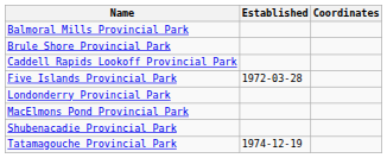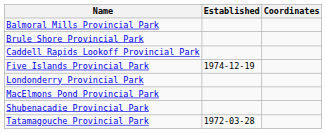 <table class='wikitable sortable'>
 <tr>
 <th>Name</th>
 <th>Established</th>
 <th>Coordinates</th>
 </tr>
 <tr>
 <td><a href='#'>Balmoral Mills Provincial Park</a></td>
 <td></td>
 <td></td>
 </tr>
 <tr>
 <td><a href='#'>Brule Shore Provincial Park</a></td>
 <td></td>
 <td></td>
 </tr>
 <tr>
 <td><a href='#'>Caddell Rapids Lookoff Provincial Park</a></td>
 <td></td>
 <td></td>
 </tr>
 <tr>
 <td><a href='#'>Five Islands Provincial Park</a></td>
-<td>1972-03-28</td>
+<td>1974-12-19</td>
 <td></td>
 </tr>
 <tr>
 <td><a href='#'>Londonderry Provincial Park</a></td>
 <td></td>
 <td></td>
 </tr>
 <tr>
 <td><a href='#'>MacElmons Pond Provincial Park</a></td>
 <td></td>
 <td></td>
 </tr>
 <tr>
 <td><a href='#'>Shubenacadie Provincial Park</a></td>
 <td></td>
 <td></td>
 </tr>
 <tr>
 <td><a href='#'>Tatamagouche Provincial Park</a></td>
-<td>1974-12-19</td>
+<td>1972-03-28</td>
 <td></td>
 </tr>
 </table>
